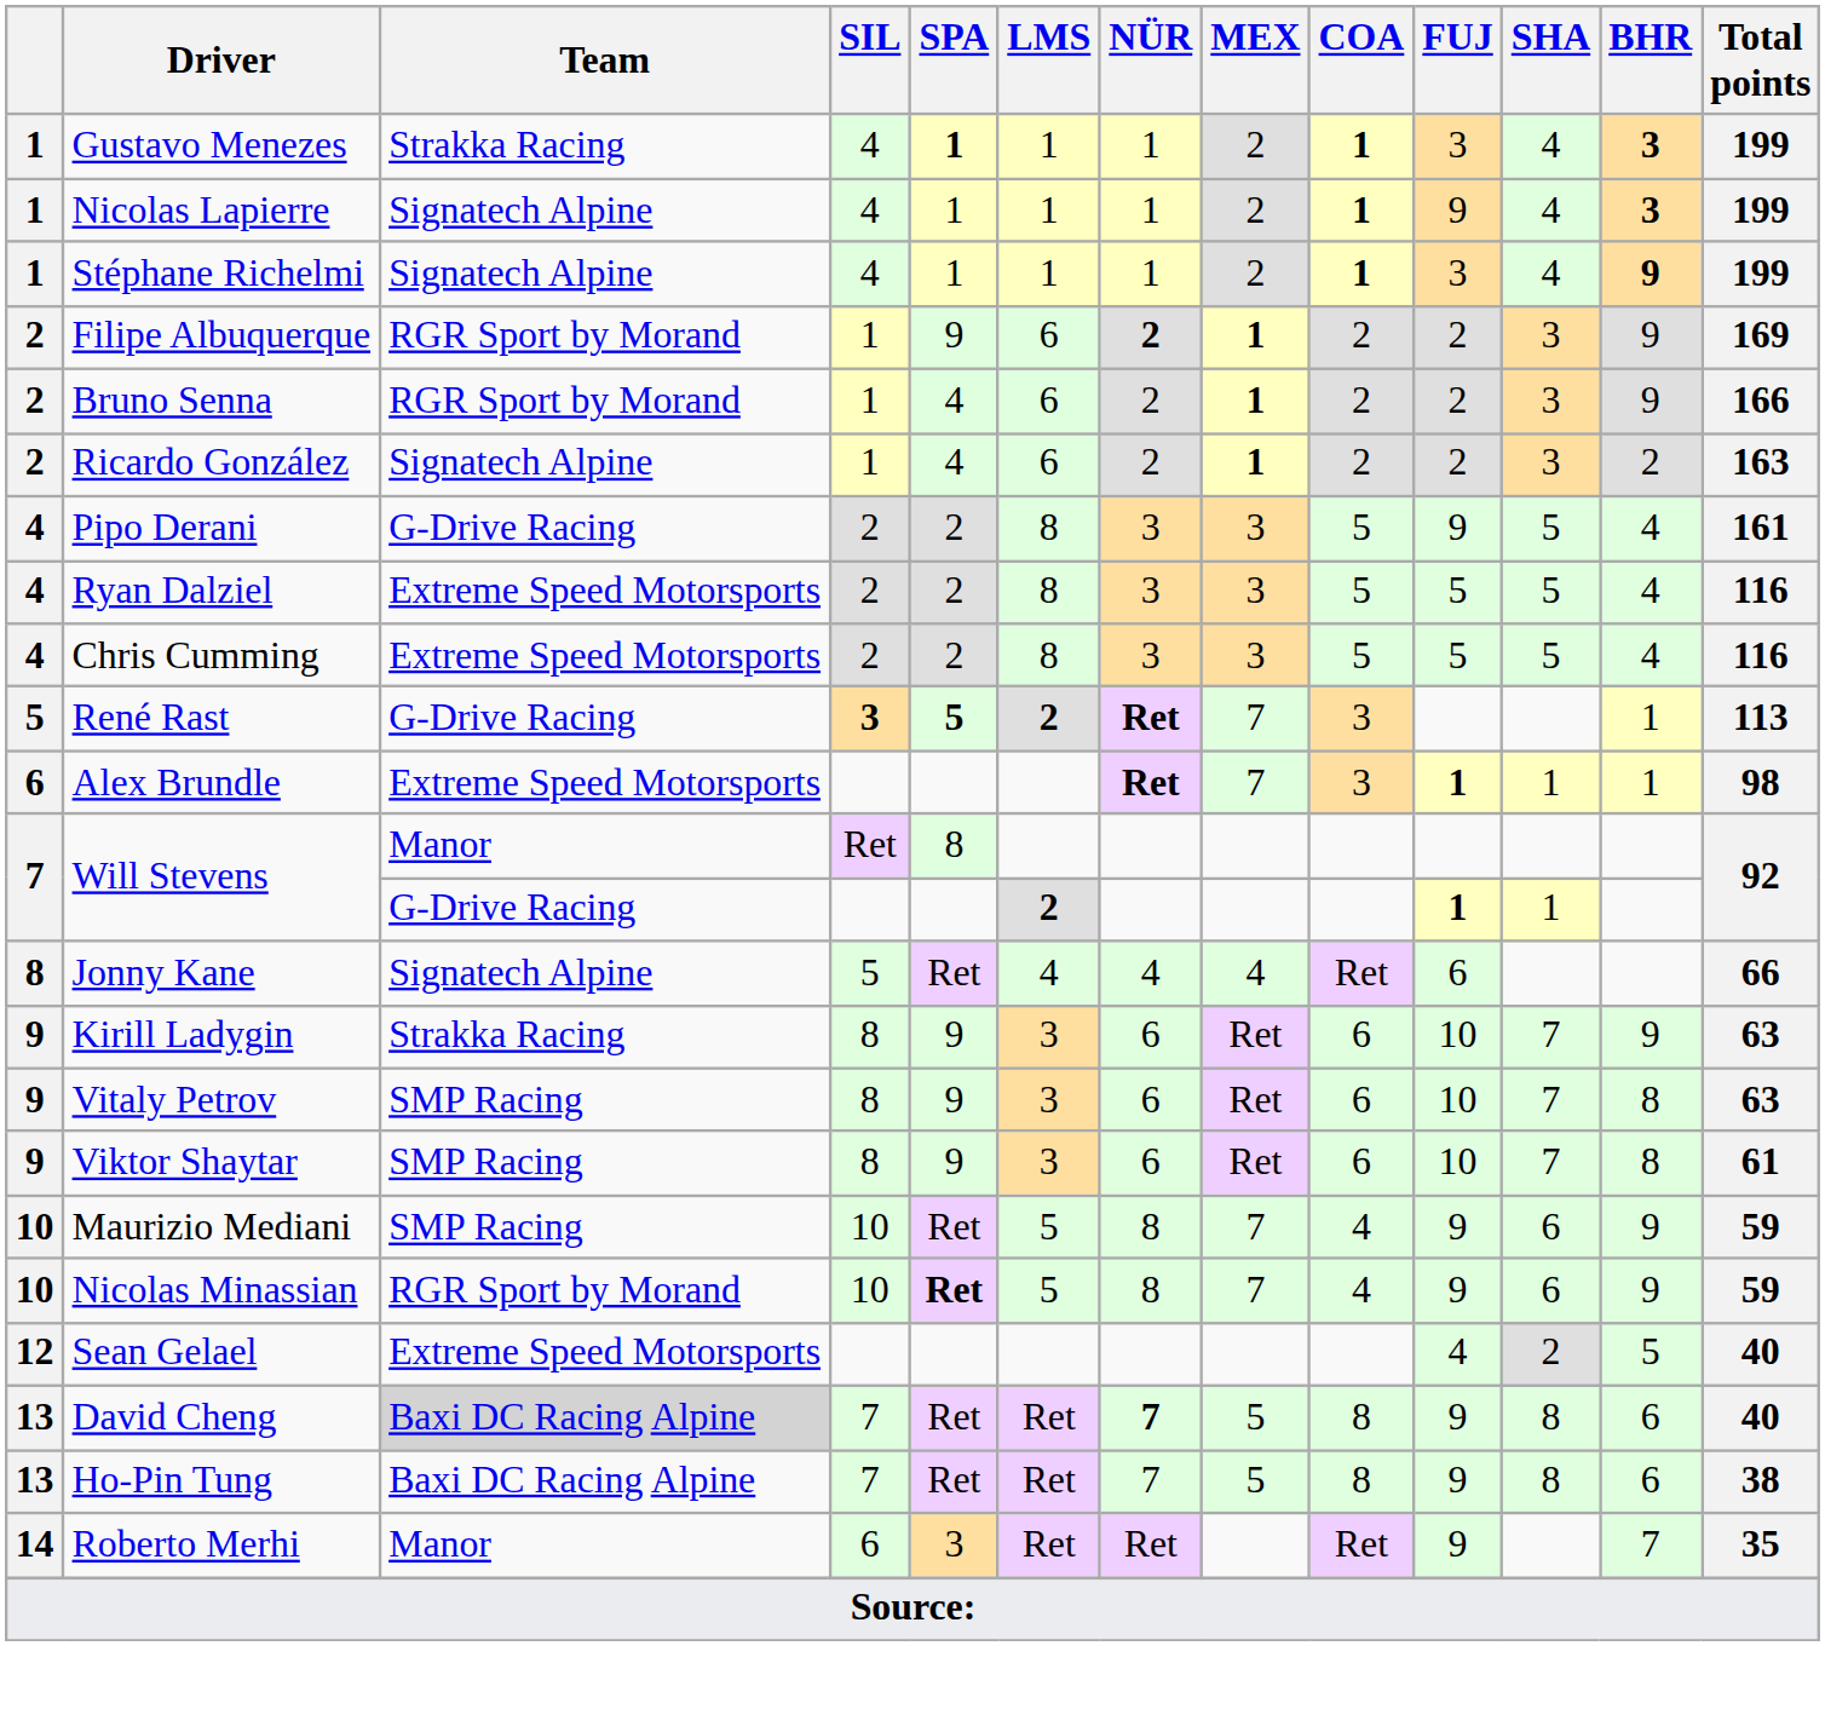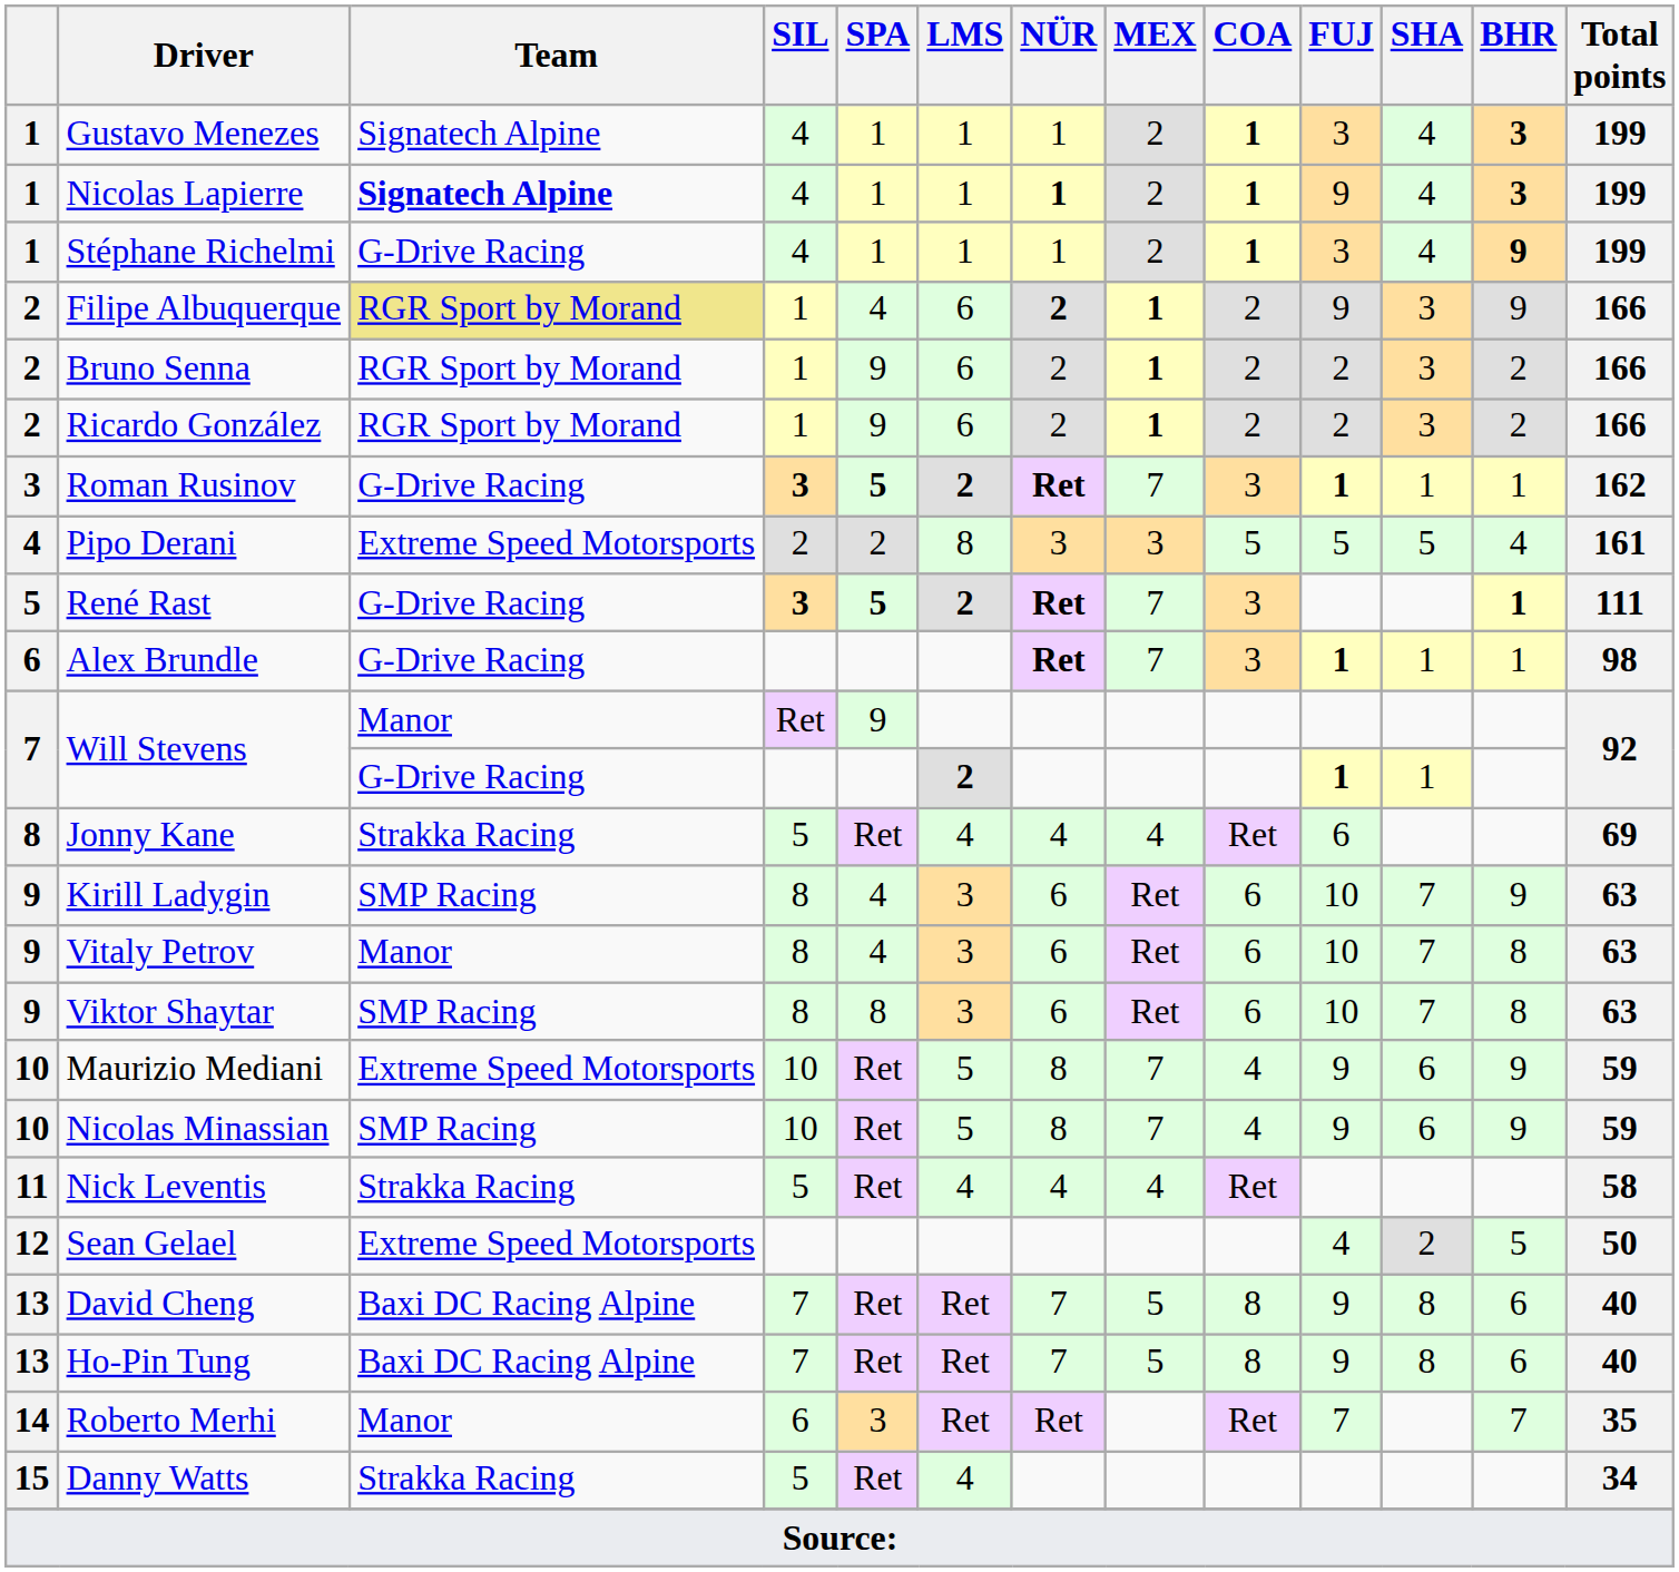 <table class="wikitable" style="font-size: 85%; text-align:center;">
 <tr valign="top">
 <th valign=middle></th>
 <th valign=middle>Driver</th>
 <th valign=middle>Team</th>
 <th><a href='#'>SIL</a><br></th>
 <th><a href='#'>SPA</a><br></th>
 <th><a href='#'>LMS</a><br></th>
 <th><a href='#'>NÜR</a><br></th>
 <th><a href='#'>MEX</a><br></th>
 <th><a href='#'>COA</a><br></th>
 <th><a href='#'>FUJ</a><br></th>
 <th><a href='#'>SHA</a><br></th>
 <th><a href='#'>BHR</a><br></th>
 <th valign=middle>Total<br>points</th>
 </tr>
 <tr>
 <th>1</th>
 <td align=left> <a href='#'>Gustavo Menezes</a></td>
-<td align=left> <a href='#'>Strakka Racing</a></td>
+<td align=left> <a href='#'>Signatech Alpine</a></td>
 <td style="background:#DFFFDF;">4</td>
-<td style="background:#FFFFBF;"><strong>1</strong></td>
+<td style="background:#FFFFBF;">1</td>
 <td style="background:#FFFFBF;">1</td>
 <td style="background:#FFFFBF;">1</td>
 <td style="background:#DFDFDF;">2</td>
 <td style="background:#FFFFBF;"><strong>1</strong></td>
 <td style="background:#FFDF9F;">3</td>
 <td style="background:#DFFFDF;">4</td>
 <td style="background:#FFDF9F;"><strong>3</strong></td>
 <th><strong>199</strong></th>
 </tr>
 <tr>
 <th>1</th>
 <td align=left> <a href='#'>Nicolas Lapierre</a></td>
-<td align=left> <a href='#'>Signatech Alpine</a></td>
+<td align=left><strong> <a href='#'>Signatech Alpine</a></strong></td>
 <td style="background:#DFFFDF;">4</td>
 <td style="background:#FFFFBF;">1</td>
 <td style="background:#FFFFBF;">1</td>
-<td style="background:#FFFFBF;">1</td>
+<td style="background:#FFFFBF;"><strong>1</strong></td>
 <td style="background:#DFDFDF;">2</td>
 <td style="background:#FFFFBF;"><strong>1</strong></td>
 <td style="background:#FFDF9F;">9</td>
 <td style="background:#DFFFDF;">4</td>
 <td style="background:#FFDF9F;"><strong>3</strong></td>
 <th><strong>199</strong></th>
 </tr>
 <tr>
 <th>1</th>
 <td align=left> <a href='#'>Stéphane Richelmi</a></td>
-<td align=left> <a href='#'>Signatech Alpine</a></td>
+<td align=left> <a href='#'>G-Drive Racing</a></td>
 <td style="background:#DFFFDF;">4</td>
 <td style="background:#FFFFBF;">1</td>
 <td style="background:#FFFFBF;">1</td>
 <td style="background:#FFFFBF;">1</td>
 <td style="background:#DFDFDF;">2</td>
 <td style="background:#FFFFBF;"><strong>1</strong></td>
 <td style="background:#FFDF9F;">3</td>
 <td style="background:#DFFFDF;">4</td>
 <td style="background:#FFDF9F;"><strong>9</strong></td>
 <th><strong>199</strong></th>
 </tr>
 <tr>
 <th>2</th>
 <td align=left> <a href='#'>Filipe Albuquerque</a></td>
-<td align=left> <a href='#'>RGR Sport by Morand</a></td>
+<td align=left style="background: khaki;"> <a href='#'>RGR Sport by Morand</a></td>
 <td style="background:#FFFFBF;">1</td>
-<td style="background:#DFFFDF;">9</td>
+<td style="background:#DFFFDF;">4</td>
 <td style="background:#DFFFDF;">6</td>
 <td style="background:#DFDFDF;"><strong>2</strong></td>
 <td style="background:#FFFFBF;"><strong>1</strong></td>
 <td style="background:#DFDFDF;">2</td>
-<td style="background:#DFDFDF;">2</td>
+<td style="background:#DFDFDF;">9</td>
 <td style="background:#FFDF9F;">3</td>
 <td style="background:#DFDFDF;">9</td>
-<th><strong>169</strong></th>
+<th><strong>166</strong></th>
 </tr>
 <tr>
 <th>2</th>
 <td align=left> <a href='#'>Bruno Senna</a></td>
 <td align=left> <a href='#'>RGR Sport by Morand</a></td>
 <td style="background:#FFFFBF;">1</td>
-<td style="background:#DFFFDF;">4</td>
-<td style="background:#DFFFDF;">6</td>
-<td style="background:#DFDFDF;">2</td>
-<td style="background:#FFFFBF;"><strong>1</strong></td>
-<td style="background:#DFDFDF;">2</td>
-<td style="background:#DFDFDF;">2</td>
-<td style="background:#FFDF9F;">3</td>
-<td style="background:#DFDFDF;">9</td>
-<th><strong>166</strong></th>
-</tr>
-<tr>
-<th>2</th>
-<td align=left> <a href='#'>Ricardo González</a></td>
-<td align=left> <a href='#'>Signatech Alpine</a></td>
-<td style="background:#FFFFBF;">1</td>
-<td style="background:#DFFFDF;">4</td>
+<td style="background:#DFFFDF;">9</td>
 <td style="background:#DFFFDF;">6</td>
 <td style="background:#DFDFDF;">2</td>
 <td style="background:#FFFFBF;"><strong>1</strong></td>
 <td style="background:#DFDFDF;">2</td>
 <td style="background:#DFDFDF;">2</td>
 <td style="background:#FFDF9F;">3</td>
 <td style="background:#DFDFDF;">2</td>
-<th><strong>163</strong></th>
+<th><strong>166</strong></th>
+</tr>
+<tr>
+<th>2</th>
+<td align=left> <a href='#'>Ricardo González</a></td>
+<td align=left> <a href='#'>RGR Sport by Morand</a></td>
+<td style="background:#FFFFBF;">1</td>
+<td style="background:#DFFFDF;">9</td>
+<td style="background:#DFFFDF;">6</td>
+<td style="background:#DFDFDF;">2</td>
+<td style="background:#FFFFBF;"><strong>1</strong></td>
+<td style="background:#DFDFDF;">2</td>
+<td style="background:#DFDFDF;">2</td>
+<td style="background:#FFDF9F;">3</td>
+<td style="background:#DFDFDF;">2</td>
+<th><strong>166</strong></th>
+</tr>
+<tr>
+<th>3</th>
+<td align=left> <a href='#'>Roman Rusinov</a></td>
+<td align=left> <a href='#'>G-Drive Racing</a></td>
+<td style="background:#FFDF9F;"><strong>3</strong></td>
+<td style="background:#DFFFDF;"><strong>5</strong></td>
+<td style="background:#DFDFDF;"><strong>2</strong></td>
+<td style="background:#EFCFFF;"><strong>Ret</strong></td>
+<td style="background:#DFFFDF;">7</td>
+<td style="background:#FFDF9F;">3</td>
+<td style="background:#FFFFBF;"><strong>1</strong></td>
+<td style="background:#FFFFBF;">1</td>
+<td style="background:#FFFFBF;">1</td>
+<th><strong>162</strong></th>
 </tr>
 <tr>
 <th>4</th>
 <td align=left> <a href='#'>Pipo Derani</a></td>
-<td align=left> <a href='#'>G-Drive Racing</a></td>
-<td style="background:#DFDFDF;">2</td>
-<td style="background:#DFDFDF;">2</td>
-<td style="background:#DFFFDF;">8</td>
-<td style="background:#FFDF9F;">3</td>
-<td style="background:#FFDF9F;">3</td>
-<td style="background:#DFFFDF;">5</td>
-<td style="background:#DFFFDF;">9</td>
-<td style="background:#DFFFDF;">5</td>
-<td style="background:#DFFFDF;">4</td>
-<th><strong>161</strong></th>
-</tr>
-<tr>
-<th>4</th>
-<td align=left> <a href='#'>Ryan Dalziel</a></td>
 <td align=left> <a href='#'>Extreme Speed Motorsports</a></td>
 <td style="background:#DFDFDF;">2</td>
 <td style="background:#DFDFDF;">2</td>
 <td style="background:#DFFFDF;">8</td>
 <td style="background:#FFDF9F;">3</td>
 <td style="background:#FFDF9F;">3</td>
 <td style="background:#DFFFDF;">5</td>
 <td style="background:#DFFFDF;">5</td>
 <td style="background:#DFFFDF;">5</td>
 <td style="background:#DFFFDF;">4</td>
-<th><strong>116</strong></th>
-</tr>
-<tr>
-<th>4</th>
-<td align=left> Chris Cumming</td>
-<td align=left> <a href='#'>Extreme Speed Motorsports</a></td>
-<td style="background:#DFDFDF;">2</td>
-<td style="background:#DFDFDF;">2</td>
-<td style="background:#DFFFDF;">8</td>
-<td style="background:#FFDF9F;">3</td>
-<td style="background:#FFDF9F;">3</td>
-<td style="background:#DFFFDF;">5</td>
-<td style="background:#DFFFDF;">5</td>
-<td style="background:#DFFFDF;">5</td>
-<td style="background:#DFFFDF;">4</td>
-<th><strong>116</strong></th>
+<th><strong>161</strong></th>
 </tr>
 <tr>
 <th>5</th>
 <td align=left> <a href='#'>René Rast</a></td>
 <td align=left> <a href='#'>G-Drive Racing</a></td>
 <td style="background:#FFDF9F;"><strong>3</strong></td>
 <td style="background:#DFFFDF;"><strong>5</strong></td>
 <td style="background:#DFDFDF;"><strong>2</strong></td>
 <td style="background:#EFCFFF;"><strong>Ret</strong></td>
 <td style="background:#DFFFDF;">7</td>
 <td style="background:#FFDF9F;">3</td>
 <td></td>
 <td></td>
-<td style="background:#FFFFBF;">1</td>
-<th><strong>113</strong></th>
+<td style="background:#FFFFBF;"><strong>1</strong></td>
+<th><strong>111</strong></th>
 </tr>
 <tr>
 <th>6</th>
 <td align=left> <a href='#'>Alex Brundle</a></td>
-<td align=left> <a href='#'>Extreme Speed Motorsports</a></td>
+<td align=left> <a href='#'>G-Drive Racing</a></td>
 <td></td>
 <td></td>
 <td></td>
 <td style="background:#EFCFFF;"><strong>Ret</strong></td>
 <td style="background:#DFFFDF;">7</td>
 <td style="background:#FFDF9F;">3</td>
 <td style="background:#FFFFBF;"><strong>1</strong></td>
 <td style="background:#FFFFBF;">1</td>
 <td style="background:#FFFFBF;">1</td>
 <th><strong>98</strong></th>
 </tr>
 <tr>
 <th rowspan=2>7</th>
 <td rowspan=2 align=left> <a href='#'>Will Stevens</a></td>
 <td align=left> <a href='#'>Manor</a></td>
 <td style="background:#EFCFFF;">Ret</td>
-<td style="background:#DFFFDF;">8</td>
+<td style="background:#DFFFDF;">9</td>
 <td></td>
 <td></td>
 <td></td>
 <td></td>
 <td></td>
 <td></td>
 <td></td>
 <th rowspan="2"><strong>92</strong></th>
 </tr>
 <tr>
 <td align=left> <a href='#'>G-Drive Racing</a></td>
 <td></td>
 <td></td>
 <td style="background:#DFDFDF;"><strong>2</strong></td>
 <td></td>
 <td></td>
 <td></td>
 <td style="background:#FFFFBF;"><strong>1</strong></td>
 <td style="background:#FFFFBF;">1</td>
 <td></td>
 </tr>
 <tr>
 <th>8</th>
 <td align=left> <a href='#'>Jonny Kane</a></td>
-<td align=left> <a href='#'>Signatech Alpine</a></td>
+<td align=left> <a href='#'>Strakka Racing</a></td>
 <td style="background:#DFFFDF;">5</td>
 <td style="background:#EFCFFF;">Ret</td>
 <td style="background:#DFFFDF;">4</td>
 <td style="background:#DFFFDF;">4</td>
 <td style="background:#DFFFDF;">4</td>
 <td style="background:#EFCFFF;">Ret</td>
 <td style="background:#DFFFDF;">6</td>
 <td></td>
 <td></td>
-<th><strong>66</strong></th>
+<th><strong>69</strong></th>
 </tr>
 <tr>
 <th>9</th>
 <td align=left> <a href='#'>Kirill Ladygin</a></td>
-<td align=left> <a href='#'>Strakka Racing</a></td>
+<td align=left> <a href='#'>SMP Racing</a></td>
 <td style="background:#DFFFDF;">8</td>
-<td style="background:#DFFFDF;">9</td>
+<td style="background:#DFFFDF;">4</td>
 <td style="background:#FFDF9F;">3</td>
 <td style="background:#DFFFDF;">6</td>
 <td style="background:#EFCFFF;">Ret</td>
 <td style="background:#DFFFDF;">6</td>
 <td style="background:#DFFFDF;">10</td>
 <td style="background:#DFFFDF;">7</td>
 <td style="background:#DFFFDF;">9</td>
 <th><strong>63</strong></th>
 </tr>
 <tr>
 <th>9</th>
 <td align=left> <a href='#'>Vitaly Petrov</a></td>
-<td align=left> <a href='#'>SMP Racing</a></td>
+<td align=left> <a href='#'>Manor</a></td>
 <td style="background:#DFFFDF;">8</td>
-<td style="background:#DFFFDF;">9</td>
+<td style="background:#DFFFDF;">4</td>
 <td style="background:#FFDF9F;">3</td>
 <td style="background:#DFFFDF;">6</td>
 <td style="background:#EFCFFF;">Ret</td>
 <td style="background:#DFFFDF;">6</td>
 <td style="background:#DFFFDF;">10</td>
 <td style="background:#DFFFDF;">7</td>
 <td style="background:#DFFFDF;">8</td>
 <th><strong>63</strong></th>
 </tr>
 <tr>
 <th>9</th>
 <td align=left> <a href='#'>Viktor Shaytar</a></td>
 <td align=left> <a href='#'>SMP Racing</a></td>
 <td style="background:#DFFFDF;">8</td>
-<td style="background:#DFFFDF;">9</td>
+<td style="background:#DFFFDF;">8</td>
 <td style="background:#FFDF9F;">3</td>
 <td style="background:#DFFFDF;">6</td>
 <td style="background:#EFCFFF;">Ret</td>
 <td style="background:#DFFFDF;">6</td>
 <td style="background:#DFFFDF;">10</td>
 <td style="background:#DFFFDF;">7</td>
 <td style="background:#DFFFDF;">8</td>
-<th><strong>61</strong></th>
+<th><strong>63</strong></th>
 </tr>
 <tr>
 <th>10</th>
 <td align=left> Maurizio Mediani</td>
-<td align=left> <a href='#'>SMP Racing</a></td>
+<td align=left> <a href='#'>Extreme Speed Motorsports</a></td>
 <td style="background:#DFFFDF;">10</td>
 <td style="background:#EFCFFF;">Ret</td>
 <td style="background:#DFFFDF;">5</td>
 <td style="background:#DFFFDF;">8</td>
 <td style="background:#DFFFDF;">7</td>
 <td style="background:#DFFFDF;">4</td>
 <td style="background:#DFFFDF;">9</td>
 <td style="background:#DFFFDF;">6</td>
 <td style="background:#DFFFDF;">9</td>
 <th>59</th>
 </tr>
 <tr>
 <th>10</th>
 <td align=left> <a href='#'>Nicolas Minassian</a></td>
-<td align=left> <a href='#'>RGR Sport by Morand</a></td>
+<td align=left> <a href='#'>SMP Racing</a></td>
 <td style="background:#DFFFDF;">10</td>
-<td style="background:#EFCFFF;"><strong>Ret</strong></td>
+<td style="background:#EFCFFF;">Ret</td>
 <td style="background:#DFFFDF;">5</td>
 <td style="background:#DFFFDF;">8</td>
 <td style="background:#DFFFDF;">7</td>
 <td style="background:#DFFFDF;">4</td>
 <td style="background:#DFFFDF;">9</td>
 <td style="background:#DFFFDF;">6</td>
 <td style="background:#DFFFDF;">9</td>
 <th>59</th>
+</tr>
+<tr>
+<th>11</th>
+<td align=left> <a href='#'>Nick Leventis</a></td>
+<td align=left> <a href='#'>Strakka Racing</a></td>
+<td style="background:#DFFFDF;">5</td>
+<td style="background:#EFCFFF;">Ret</td>
+<td style="background:#DFFFDF;">4</td>
+<td style="background:#DFFFDF;">4</td>
+<td style="background:#DFFFDF;">4</td>
+<td style="background:#EFCFFF;">Ret</td>
+<td></td>
+<td></td>
+<td></td>
+<th>58</th>
 </tr>
 <tr>
 <th>12</th>
 <td align=left> <a href='#'>Sean Gelael</a></td>
 <td align=left> <a href='#'>Extreme Speed Motorsports</a></td>
 <td></td>
 <td></td>
 <td></td>
 <td></td>
 <td></td>
 <td></td>
 <td style="background:#DFFFDF;">4</td>
 <td style="background:#DFDFDF;">2</td>
 <td style="background:#DFFFDF;">5</td>
-<th>40</th>
+<th>50</th>
 </tr>
 <tr>
 <th>13</th>
 <td align=left> <a href='#'>David Cheng</a></td>
-<td align=left style="background: lightgrey;"> <a href='#'>Baxi DC Racing</a> <a href='#'>Alpine</a></td>
+<td align=left> <a href='#'>Baxi DC Racing</a> <a href='#'>Alpine</a></td>
 <td style="background:#DFFFDF;">7</td>
 <td style="background:#EFCFFF;">Ret</td>
 <td style="background:#EFCFFF;">Ret</td>
-<td style="background:#DFFFDF;"><strong>7</strong></td>
+<td style="background:#DFFFDF;">7</td>
 <td style="background:#DFFFDF;">5</td>
 <td style="background:#DFFFDF;">8</td>
 <td style="background:#DFFFDF;">9</td>
 <td style="background:#DFFFDF;">8</td>
 <td style="background:#DFFFDF;">6</td>
 <th>40</th>
 </tr>
 <tr>
 <th>13</th>
 <td align=left> <a href='#'>Ho-Pin Tung</a></td>
 <td align=left> <a href='#'>Baxi DC Racing</a> <a href='#'>Alpine</a></td>
 <td style="background:#DFFFDF;">7</td>
 <td style="background:#EFCFFF;">Ret</td>
 <td style="background:#EFCFFF;">Ret</td>
 <td style="background:#DFFFDF;">7</td>
 <td style="background:#DFFFDF;">5</td>
 <td style="background:#DFFFDF;">8</td>
 <td style="background:#DFFFDF;">9</td>
 <td style="background:#DFFFDF;">8</td>
 <td style="background:#DFFFDF;">6</td>
-<th>38</th>
+<th>40</th>
 </tr>
 <tr>
 <th>14</th>
 <td align=left> <a href='#'>Roberto Merhi</a></td>
 <td align=left> <a href='#'>Manor</a></td>
 <td style="background:#DFFFDF;">6</td>
 <td style="background:#FFDF9F;">3</td>
 <td style="background:#EFCFFF;">Ret</td>
 <td style="background:#EFCFFF;">Ret</td>
 <td></td>
 <td style="background:#EFCFFF;">Ret</td>
-<td style="background:#DFFFDF;">9</td>
+<td style="background:#DFFFDF;">7</td>
 <td></td>
 <td style="background:#DFFFDF;">7</td>
 <th>35</th>
+</tr>
+<tr>
+<th>15</th>
+<td align=left> <a href='#'>Danny Watts</a></td>
+<td align=left> <a href='#'>Strakka Racing</a></td>
+<td style="background:#DFFFDF;">5</td>
+<td style="background:#EFCFFF;">Ret</td>
+<td style="background:#DFFFDF;">4</td>
+<td></td>
+<td></td>
+<td></td>
+<td></td>
+<td></td>
+<td></td>
+<th>34</th>
 </tr>
 <tr>
 </tr>
 <tr class="sortbottom">
 <td colspan="13" style="background-color:#EAECF0;text-align:center"><strong>Source:</strong></td>
 </tr>
 </table>
